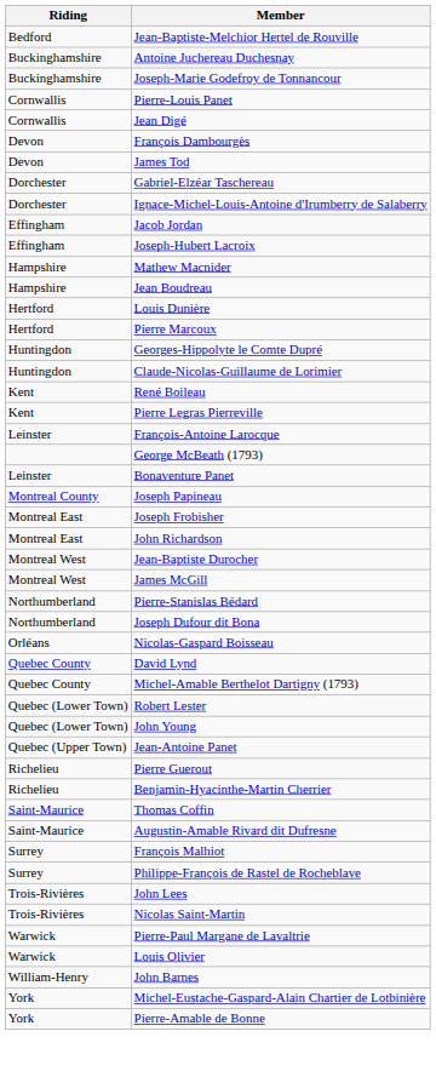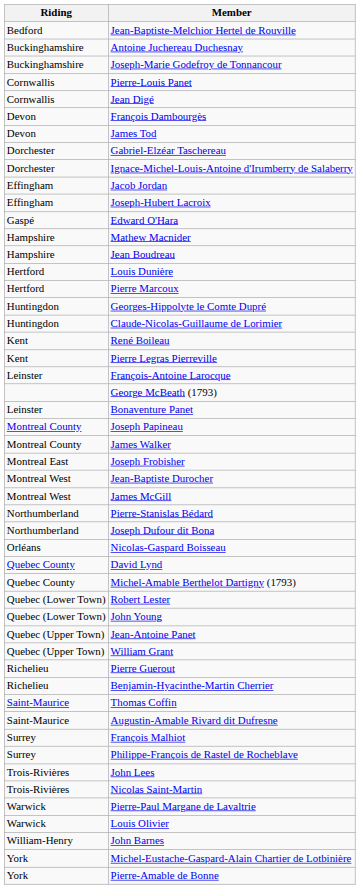 <table class="wikitable">
 <tr>
 <th>Riding</th>
 <th>Member</th>
 </tr>
 <tr>
 <td>Bedford</td>
 <td><a href='#'>Jean-Baptiste-Melchior Hertel de Rouville</a></td>
 </tr>
 <tr>
 <td>Buckinghamshire</td>
 <td><a href='#'>Antoine Juchereau Duchesnay</a></td>
 </tr>
 <tr>
 <td>Buckinghamshire</td>
 <td><a href='#'>Joseph-Marie Godefroy de Tonnancour</a></td>
 </tr>
 <tr>
 <td>Cornwallis</td>
 <td><a href='#'>Pierre-Louis Panet</a></td>
 </tr>
 <tr>
 <td>Cornwallis</td>
 <td><a href='#'>Jean Digé</a></td>
 </tr>
 <tr>
 <td>Devon</td>
 <td><a href='#'>François Dambourgès</a></td>
 </tr>
 <tr>
 <td>Devon</td>
 <td><a href='#'>James Tod</a></td>
 </tr>
 <tr>
 <td>Dorchester</td>
 <td><a href='#'>Gabriel-Elzéar Taschereau</a></td>
 </tr>
 <tr>
 <td>Dorchester</td>
 <td><a href='#'>Ignace-Michel-Louis-Antoine d'Irumberry de Salaberry</a></td>
 </tr>
 <tr>
 <td>Effingham</td>
 <td><a href='#'>Jacob Jordan</a></td>
 </tr>
 <tr>
 <td>Effingham</td>
 <td><a href='#'>Joseph-Hubert Lacroix</a></td>
 </tr>
 <tr>
+<td>Gaspé</td>
+<td><a href='#'>Edward O'Hara</a></td>
+</tr>
+<tr>
 <td>Hampshire</td>
 <td><a href='#'>Mathew Macnider</a></td>
 </tr>
 <tr>
 <td>Hampshire</td>
 <td><a href='#'>Jean Boudreau</a></td>
 </tr>
 <tr>
 <td>Hertford</td>
 <td><a href='#'>Louis Dunière</a></td>
 </tr>
 <tr>
 <td>Hertford</td>
 <td><a href='#'>Pierre Marcoux</a></td>
 </tr>
 <tr>
 <td>Huntingdon</td>
 <td><a href='#'>Georges-Hippolyte le Comte Dupré</a></td>
 </tr>
 <tr>
 <td>Huntingdon</td>
 <td><a href='#'>Claude-Nicolas-Guillaume de Lorimier</a></td>
 </tr>
 <tr>
 <td>Kent</td>
 <td><a href='#'>René Boileau</a></td>
 </tr>
 <tr>
 <td>Kent</td>
 <td><a href='#'>Pierre Legras Pierreville</a></td>
 </tr>
 <tr>
 <td>Leinster</td>
 <td><a href='#'>François-Antoine Larocque</a></td>
 </tr>
 <tr>
 <td></td>
 <td><a href='#'>George McBeath</a> (1793)</td>
 </tr>
 <tr>
 <td>Leinster</td>
 <td><a href='#'>Bonaventure Panet</a></td>
 </tr>
 <tr>
 <td><a href='#'>Montreal County</a></td>
 <td><a href='#'>Joseph Papineau</a></td>
 </tr>
 <tr>
-<td>Montreal East</td>
-<td><a href='#'>Joseph Frobisher</a></td>
+<td>Montreal County</td>
+<td><a href='#'>James Walker</a></td>
 </tr>
 <tr>
 <td>Montreal East</td>
-<td><a href='#'>John Richardson</a></td>
+<td><a href='#'>Joseph Frobisher</a></td>
 </tr>
 <tr>
 <td>Montreal West</td>
 <td><a href='#'>Jean-Baptiste Durocher</a></td>
 </tr>
 <tr>
 <td>Montreal West</td>
 <td><a href='#'>James McGill</a></td>
 </tr>
 <tr>
 <td>Northumberland</td>
 <td><a href='#'>Pierre-Stanislas Bédard</a></td>
 </tr>
 <tr>
 <td>Northumberland</td>
 <td><a href='#'>Joseph Dufour dit Bona</a></td>
 </tr>
 <tr>
 <td>Orléans</td>
 <td><a href='#'>Nicolas-Gaspard Boisseau</a></td>
 </tr>
 <tr>
 <td><a href='#'>Quebec County</a></td>
 <td><a href='#'>David Lynd</a></td>
 </tr>
 <tr>
 <td>Quebec County</td>
 <td><a href='#'>Michel-Amable Berthelot Dartigny</a> (1793)</td>
 </tr>
 <tr>
 <td>Quebec (Lower Town)</td>
 <td><a href='#'>Robert Lester</a></td>
 </tr>
 <tr>
 <td>Quebec (Lower Town)</td>
 <td><a href='#'>John Young</a></td>
 </tr>
 <tr>
 <td>Quebec (Upper Town)</td>
 <td><a href='#'>Jean-Antoine Panet</a></td>
+</tr>
+<tr>
+<td>Quebec (Upper Town)</td>
+<td><a href='#'>William Grant</a></td>
 </tr>
 <tr>
 <td>Richelieu</td>
 <td><a href='#'>Pierre Guerout</a></td>
 </tr>
 <tr>
 <td>Richelieu</td>
 <td><a href='#'>Benjamin-Hyacinthe-Martin Cherrier</a></td>
 </tr>
 <tr>
 <td><a href='#'>Saint-Maurice</a></td>
 <td><a href='#'>Thomas Coffin</a></td>
 </tr>
 <tr>
 <td>Saint-Maurice</td>
 <td><a href='#'>Augustin-Amable Rivard dit Dufresne</a></td>
 </tr>
 <tr>
 <td>Surrey</td>
 <td><a href='#'>François Malhiot</a></td>
 </tr>
 <tr>
 <td>Surrey</td>
 <td><a href='#'>Philippe-François de Rastel de Rocheblave</a></td>
 </tr>
 <tr>
 <td>Trois-Rivières</td>
 <td><a href='#'>John Lees</a></td>
 </tr>
 <tr>
 <td>Trois-Rivières</td>
 <td><a href='#'>Nicolas Saint-Martin</a></td>
 </tr>
 <tr>
 <td>Warwick</td>
 <td><a href='#'>Pierre-Paul Margane de Lavaltrie</a></td>
 </tr>
 <tr>
 <td>Warwick</td>
 <td><a href='#'>Louis Olivier</a></td>
 </tr>
 <tr>
 <td>William-Henry</td>
 <td><a href='#'>John Barnes</a></td>
 </tr>
 <tr>
 <td>York</td>
 <td><a href='#'>Michel-Eustache-Gaspard-Alain Chartier de Lotbinière</a></td>
 </tr>
 <tr>
 <td>York</td>
 <td><a href='#'>Pierre-Amable de Bonne</a></td>
 </tr>
 </table>
